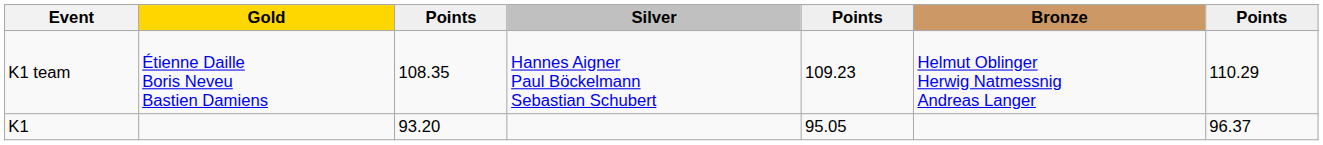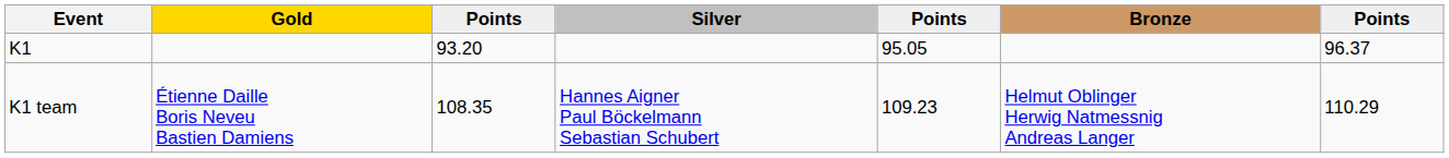 <table class="wikitable" width=100%>
 <tr>
 <th>Event</th>
 <td align=center bgcolor="gold"><strong>Gold</strong></td>
 <td align=center bgcolor="EFEFEF"><strong>Points</strong></td>
 <td align=center bgcolor="silver"><strong>Silver</strong></td>
 <td align=center bgcolor="EFEFEF"><strong>Points</strong></td>
 <td align=center bgcolor="CC9966"><strong>Bronze</strong></td>
 <td align=center bgcolor="EFEFEF"><strong>Points</strong></td>
 </tr>
 <tr>
+<td>K1</td>
+<td></td>
+<td>93.20</td>
+<td></td>
+<td>95.05</td>
+<td></td>
+<td>96.37</td>
+</tr>
+<tr>
 <td>K1 team</td>
 <td><br><a href='#'>Étienne Daille</a><br><a href='#'>Boris Neveu</a><br><a href='#'>Bastien Damiens</a></td>
 <td>108.35</td>
 <td><br><a href='#'>Hannes Aigner</a><br><a href='#'>Paul Böckelmann</a><br><a href='#'>Sebastian Schubert</a></td>
 <td>109.23</td>
 <td><br><a href='#'>Helmut Oblinger</a><br><a href='#'>Herwig Natmessnig</a><br><a href='#'>Andreas Langer</a></td>
 <td>110.29</td>
 </tr>
-<tr>
-<td>K1</td>
-<td></td>
-<td>93.20</td>
-<td></td>
-<td>95.05</td>
-<td></td>
-<td>96.37</td>
-</tr>
 </table>
